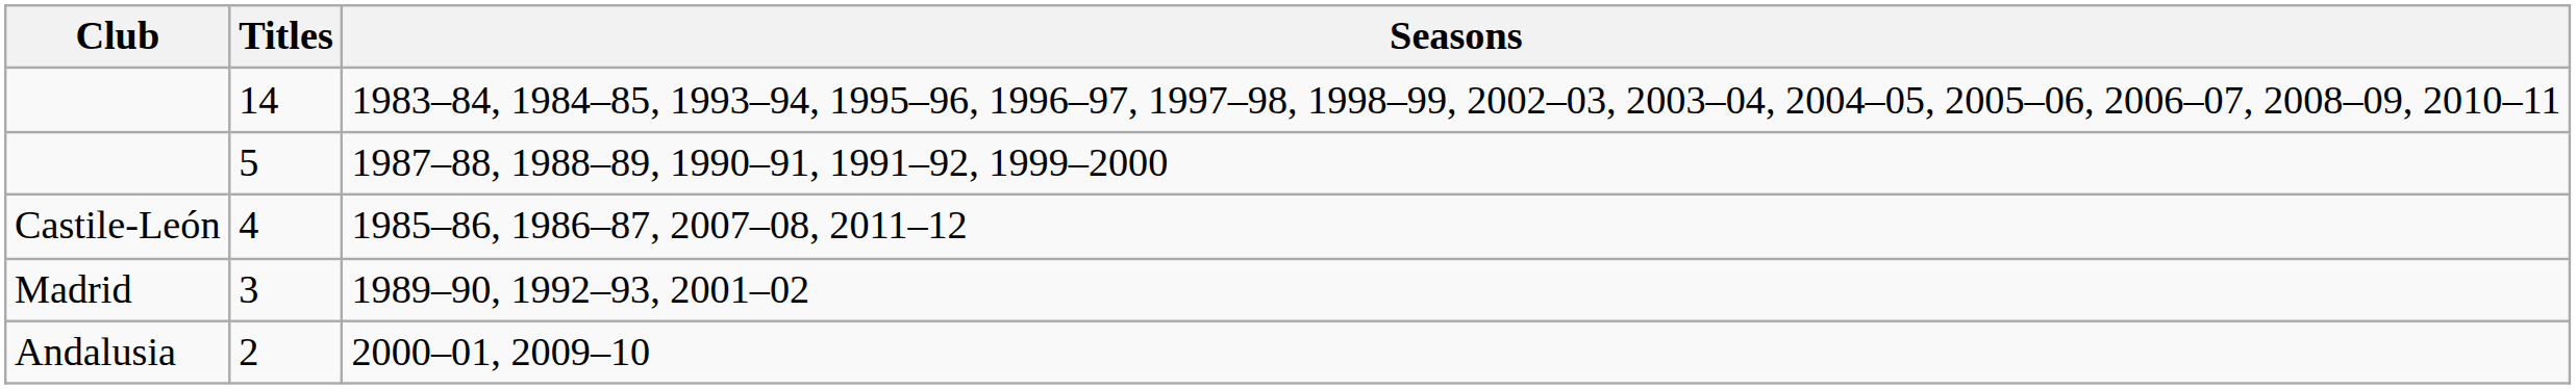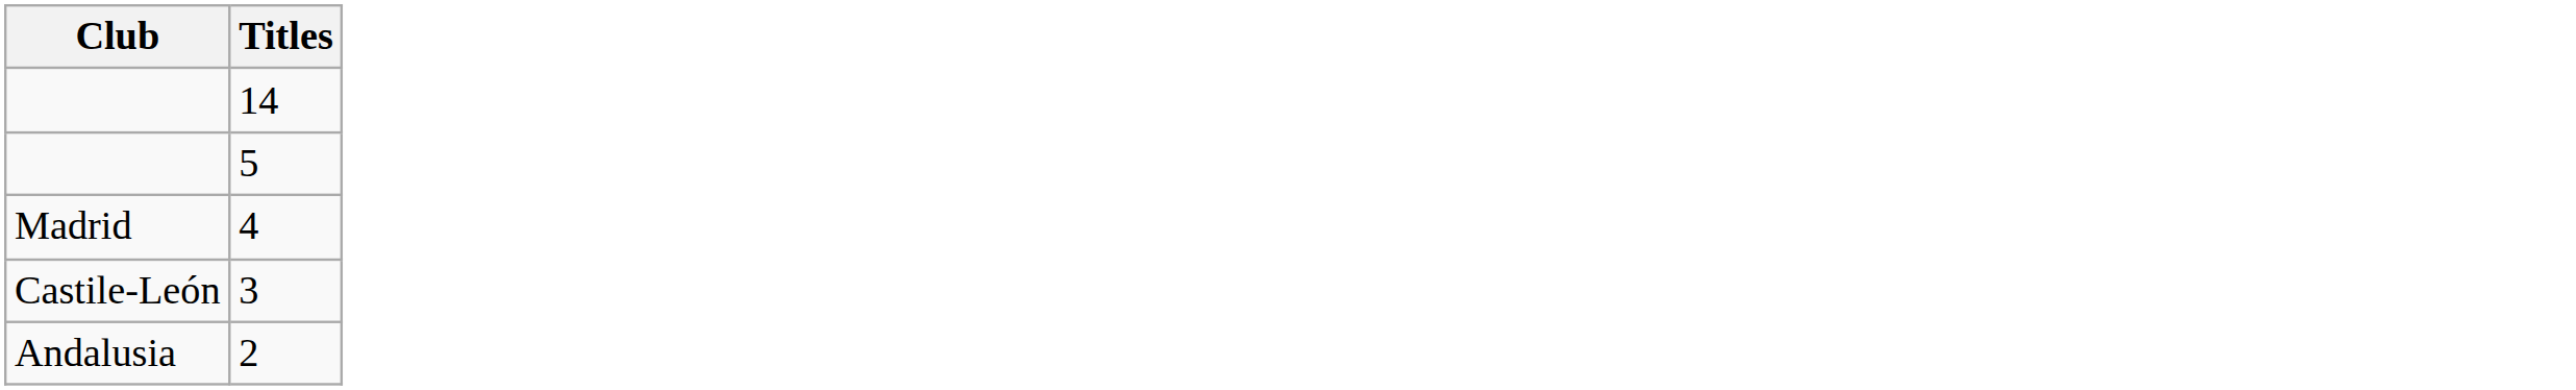 <table class="wikitable collapsible">
 <tr>
 <th>Club</th>
 <th>Titles</th>
-<th>Seasons</th>
 </tr>
 <tr>
 <td></td>
 <td>14</td>
-<td>1983–84, 1984–85, 1993–94, 1995–96, 1996–97, 1997–98, 1998–99, 2002–03, 2003–04, 2004–05, 2005–06, 2006–07, 2008–09, 2010–11</td>
 </tr>
 <tr>
 <td></td>
 <td>5</td>
-<td>1987–88, 1988–89, 1990–91, 1991–92, 1999–2000</td>
+</tr>
+<tr>
+<td> Madrid</td>
+<td>4</td>
 </tr>
 <tr>
 <td> Castile-León</td>
-<td>4</td>
-<td>1985–86, 1986–87, 2007–08, 2011–12</td>
-</tr>
-<tr>
-<td> Madrid</td>
 <td>3</td>
-<td>1989–90, 1992–93, 2001–02</td>
 </tr>
 <tr>
 <td> Andalusia</td>
 <td>2</td>
-<td>2000–01, 2009–10</td>
 </tr>
 </table>
